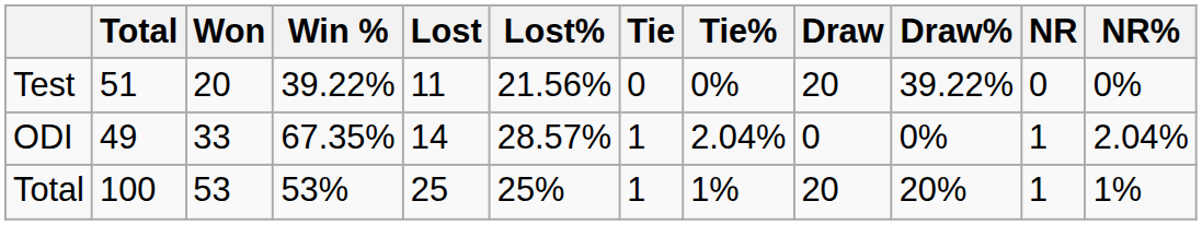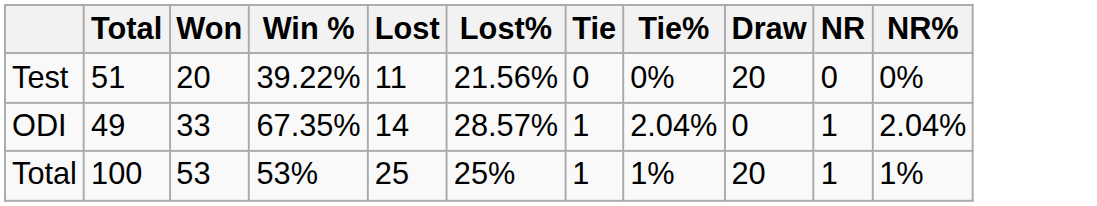 <table class="wikitable">
 <tr>
 <th></th>
 <th>Total</th>
 <th>Won</th>
 <th>Win %</th>
 <th>Lost</th>
 <th>Lost%</th>
 <th>Tie</th>
 <th>Tie%</th>
 <th>Draw</th>
-<th>Draw%</th>
 <th>NR</th>
 <th>NR%</th>
 </tr>
 <tr>
 <td>Test</td>
 <td>51</td>
 <td>20</td>
 <td>39.22%</td>
 <td>11</td>
 <td>21.56%</td>
 <td>0</td>
 <td>0%</td>
 <td>20</td>
-<td>39.22%</td>
 <td>0</td>
 <td>0%</td>
 </tr>
 <tr>
 <td>ODI</td>
 <td>49</td>
 <td>33</td>
 <td>67.35%</td>
 <td>14</td>
 <td>28.57%</td>
 <td>1</td>
 <td>2.04%</td>
 <td>0</td>
-<td>0%</td>
 <td>1</td>
 <td>2.04%</td>
 </tr>
 <tr>
 <td>Total</td>
 <td>100</td>
 <td>53</td>
 <td>53%</td>
 <td>25</td>
 <td>25%</td>
 <td>1</td>
 <td>1%</td>
 <td>20</td>
-<td>20%</td>
 <td>1</td>
 <td>1%</td>
 </tr>
 </table>
